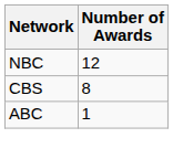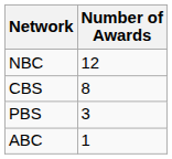 <table class="wikitable">
 <tr>
 <th>Network</th>
 <th>Number of<br>Awards</th>
 </tr>
 <tr>
 <td>NBC</td>
 <td>12</td>
 </tr>
 <tr>
 <td>CBS</td>
 <td>8</td>
 </tr>
 <tr>
+<td>PBS</td>
+<td>3</td>
+</tr>
+<tr>
 <td>ABC</td>
 <td>1</td>
 </tr>
 </table>
